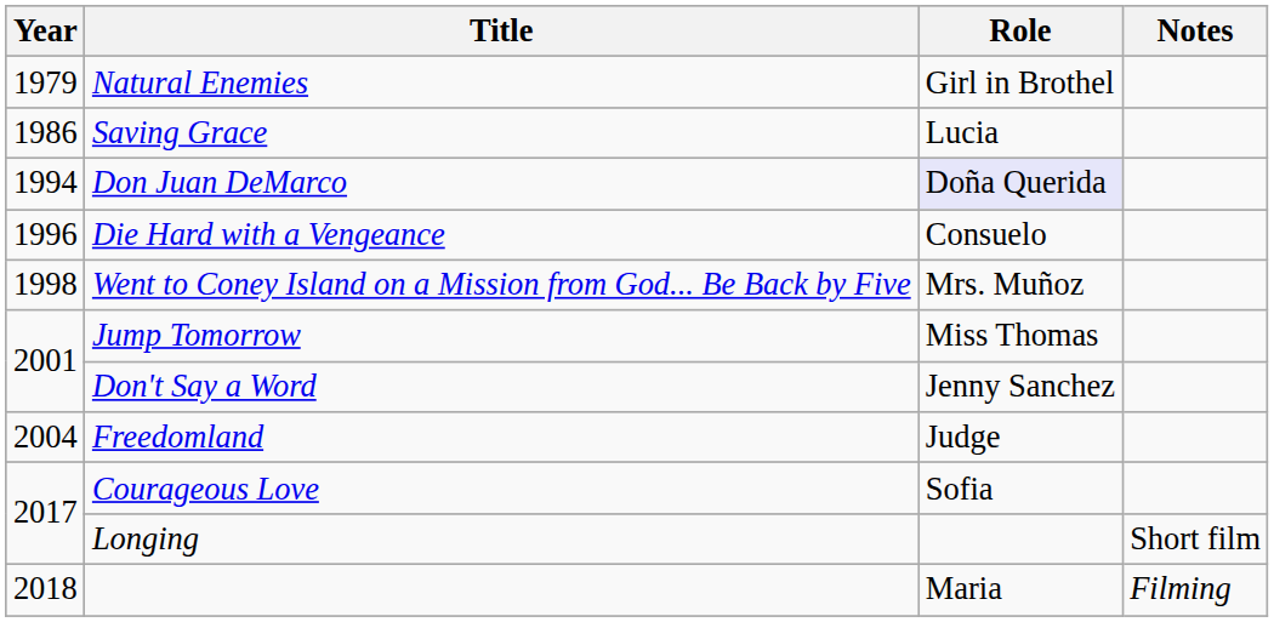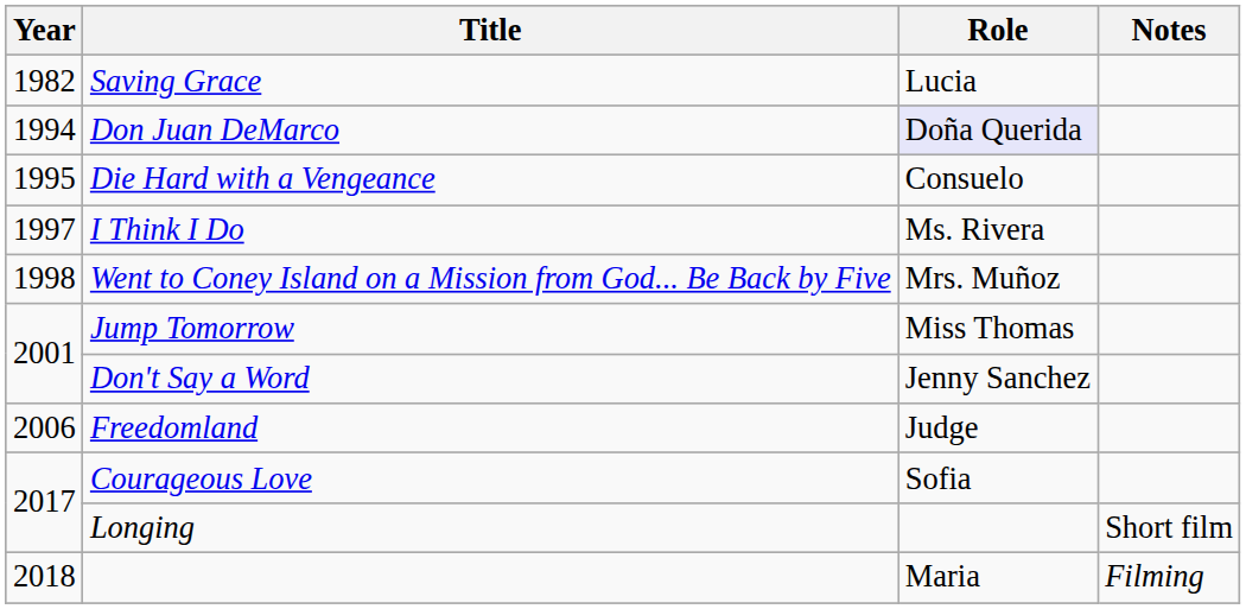 <table class="wikitable sortable">
 <tr>
 <th>Year</th>
 <th>Title</th>
 <th>Role</th>
 <th class="unsortable">Notes</th>
 </tr>
 <tr>
-<td>1979</td>
-<td><em><a href='#'>Natural Enemies</a></em></td>
-<td>Girl in Brothel</td>
-<td></td>
-</tr>
-<tr>
-<td>1986</td>
+<td>1982</td>
 <td><em><a href='#'>Saving Grace</a></em></td>
 <td>Lucia</td>
 <td></td>
 </tr>
 <tr>
 <td>1994</td>
 <td><em><a href='#'>Don Juan DeMarco</a></em></td>
 <td style="background: lavender;">Doña Querida</td>
 <td></td>
 </tr>
 <tr>
-<td>1996</td>
+<td>1995</td>
 <td><em><a href='#'>Die Hard with a Vengeance</a></em></td>
 <td>Consuelo</td>
+<td></td>
+</tr>
+<tr>
+<td>1997</td>
+<td><em><a href='#'>I Think I Do</a></em></td>
+<td>Ms. Rivera</td>
 <td></td>
 </tr>
 <tr>
 <td>1998</td>
 <td><em><a href='#'>Went to Coney Island on a Mission from God... Be Back by Five</a></em></td>
 <td>Mrs. Muñoz</td>
 <td></td>
 </tr>
 <tr>
 <td rowspan="2">2001</td>
 <td><em><a href='#'>Jump Tomorrow</a></em></td>
 <td>Miss Thomas</td>
 <td></td>
 </tr>
 <tr>
 <td><em><a href='#'>Don't Say a Word</a></em></td>
 <td>Jenny Sanchez</td>
 <td></td>
 </tr>
 <tr>
-<td>2004</td>
+<td>2006</td>
 <td><em><a href='#'>Freedomland</a></em></td>
 <td>Judge</td>
 <td></td>
 </tr>
 <tr>
 <td rowspan="2">2017</td>
 <td><em><a href='#'>Courageous Love</a></em></td>
 <td>Sofia</td>
 <td></td>
 </tr>
 <tr>
 <td><em>Longing</em></td>
 <td></td>
 <td>Short film</td>
 </tr>
 <tr>
 <td>2018</td>
 <td><em></em></td>
 <td>Maria</td>
 <td><em>Filming</em></td>
 </tr>
 </table>
